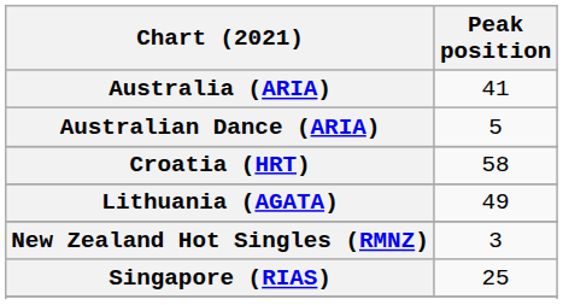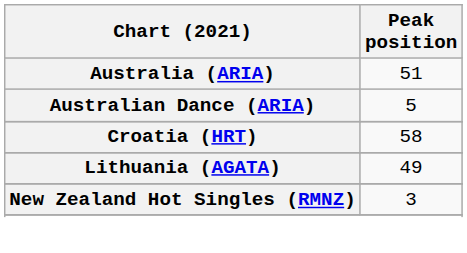 <table class="wikitable sortable plainrowheaders" style="text-align:center">
 <tr>
 <th scope="col">Chart (2021)</th>
 <th scope="col">Peak<br>position</th>
 </tr>
 <tr>
 <th scope="row">Australia (<a href='#'>ARIA</a>)</th>
-<td>41</td>
+<td>51</td>
 </tr>
 <tr>
 <th scope="row">Australian Dance (<a href='#'>ARIA</a>)</th>
 <td>5</td>
 </tr>
 <tr>
 </tr>
 <tr>
 </tr>
 <tr>
 </tr>
 <tr>
 </tr>
 <tr>
 <th scope="row">Croatia (<a href='#'>HRT</a>)</th>
 <td>58</td>
 </tr>
 <tr>
 </tr>
 <tr>
 </tr>
 <tr>
 </tr>
 <tr>
 </tr>
 <tr>
 <th scope="row">Lithuania (<a href='#'>AGATA</a>)</th>
 <td>49</td>
 </tr>
 <tr>
 </tr>
 <tr>
 </tr>
 <tr>
 <th scope="row">New Zealand Hot Singles (<a href='#'>RMNZ</a>)</th>
 <td>3</td>
 </tr>
 <tr>
-<th scope="row">Singapore (<a href='#'>RIAS</a>)</th>
-<td>25</td>
-</tr>
-<tr>
 </tr>
 <tr>
 </tr>
 <tr>
 </tr>
 <tr>
 </tr>
 <tr>
 </tr>
 <tr>
 </tr>
 <tr>
 </tr>
 <tr>
 </tr>
 </table>
